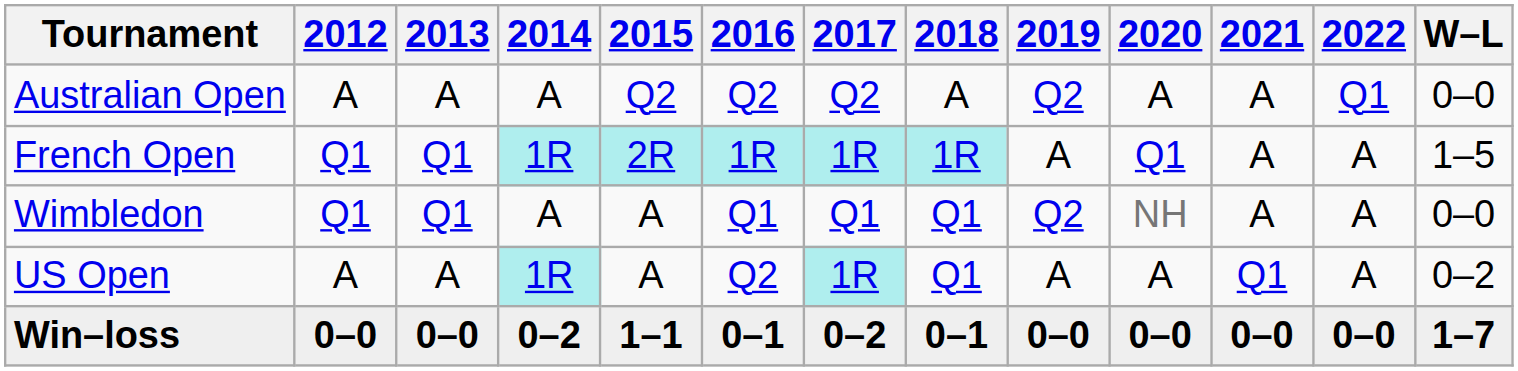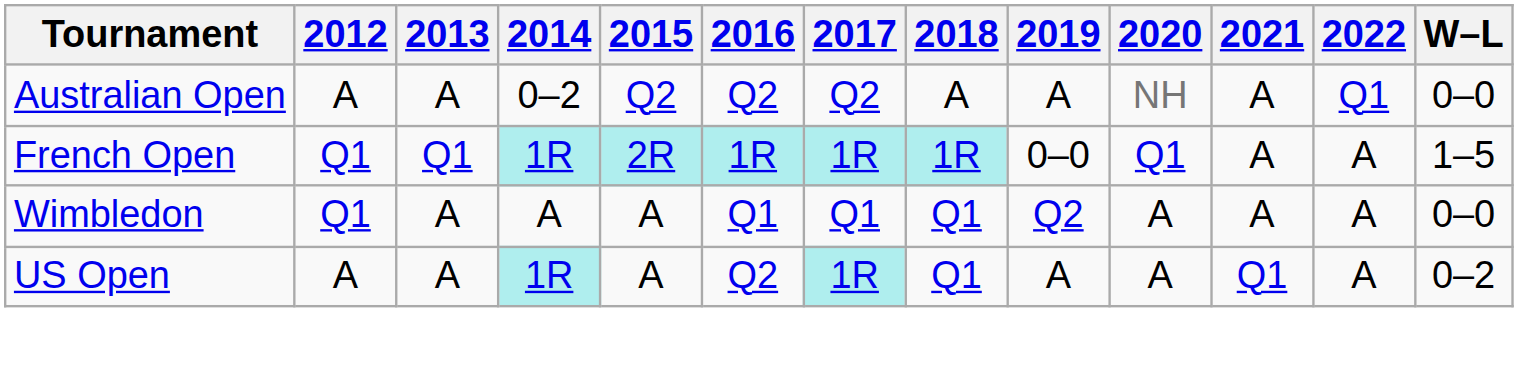 <table class=wikitable style=text-align:center>
 <tr>
 <th>Tournament</th>
 <th><a href='#'>2012</a></th>
 <th><a href='#'>2013</a></th>
 <th><a href='#'>2014</a></th>
 <th><a href='#'>2015</a></th>
 <th><a href='#'>2016</a></th>
 <th><a href='#'>2017</a></th>
 <th><a href='#'>2018</a></th>
 <th><a href='#'>2019</a></th>
 <th><a href='#'>2020</a></th>
 <th><a href='#'>2021</a></th>
 <th><a href='#'>2022</a></th>
 <th>W–L</th>
 </tr>
 <tr>
 <td align=left><a href='#'>Australian Open</a></td>
 <td>A</td>
 <td>A</td>
-<td>A</td>
+<td>0–2</td>
 <td><a href='#'>Q2</a></td>
 <td><a href='#'>Q2</a></td>
 <td><a href='#'>Q2</a></td>
 <td>A</td>
-<td><a href='#'>Q2</a></td>
 <td>A</td>
+<td style=color:#767676>NH</td>
 <td>A</td>
 <td><a href='#'>Q1</a></td>
 <td>0–0</td>
 </tr>
 <tr>
 <td align=left><a href='#'>French Open</a></td>
 <td><a href='#'>Q1</a></td>
 <td><a href='#'>Q1</a></td>
 <td bgcolor=afeeee><a href='#'>1R</a></td>
 <td bgcolor=afeeee><a href='#'>2R</a></td>
 <td bgcolor=afeeee><a href='#'>1R</a></td>
 <td bgcolor=afeeee><a href='#'>1R</a></td>
 <td bgcolor=afeeee><a href='#'>1R</a></td>
-<td>A</td>
+<td>0–0</td>
 <td><a href='#'>Q1</a></td>
 <td>A</td>
 <td>A</td>
 <td>1–5</td>
 </tr>
 <tr>
 <td align=left><a href='#'>Wimbledon</a></td>
 <td><a href='#'>Q1</a></td>
-<td><a href='#'>Q1</a></td>
+<td>A</td>
 <td>A</td>
 <td>A</td>
 <td><a href='#'>Q1</a></td>
 <td><a href='#'>Q1</a></td>
 <td><a href='#'>Q1</a></td>
 <td><a href='#'>Q2</a></td>
-<td style=color:#767676>NH</td>
+<td>A</td>
 <td>A</td>
 <td>A</td>
 <td>0–0</td>
 </tr>
 <tr>
 <td align=left><a href='#'>US Open</a></td>
 <td>A</td>
 <td>A</td>
 <td bgcolor=afeeee><a href='#'>1R</a></td>
 <td>A</td>
 <td><a href='#'>Q2</a></td>
 <td bgcolor=afeeee><a href='#'>1R</a></td>
 <td><a href='#'>Q1</a></td>
 <td>A</td>
 <td>A</td>
 <td><a href='#'>Q1</a></td>
 <td>A</td>
 <td>0–2</td>
 </tr>
-<tr style=font-weight:bold;background:#efefef>
-<td style=text-align:left>Win–loss</td>
-<td>0–0</td>
-<td>0–0</td>
-<td>0–2</td>
-<td>1–1</td>
-<td>0–1</td>
-<td>0–2</td>
-<td>0–1</td>
-<td>0–0</td>
-<td>0–0</td>
-<td>0–0</td>
-<td>0–0</td>
-<td>1–7</td>
-</tr>
 </table>
